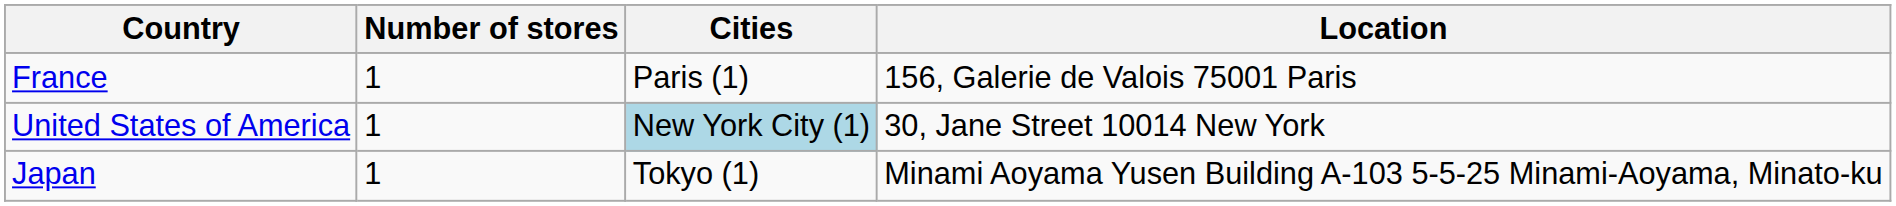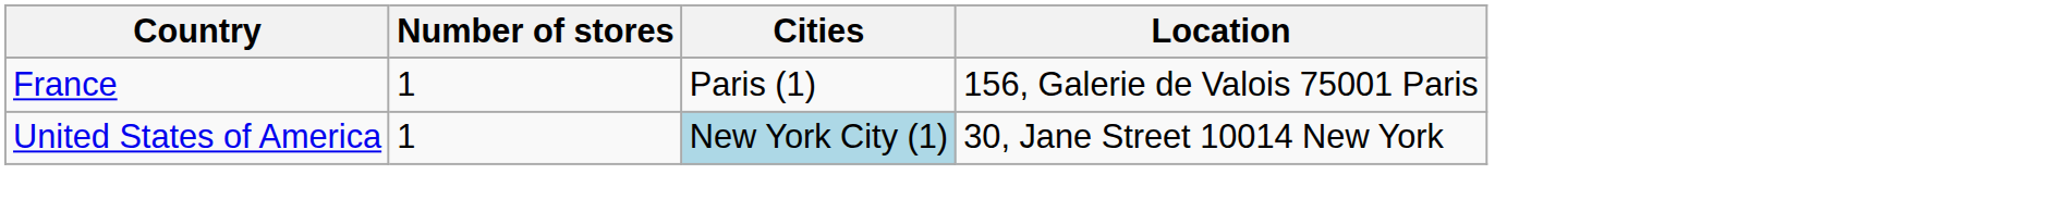 <table class="wikitable sortable">
 <tr>
 <th>Country</th>
 <th>Number of stores</th>
 <th>Cities</th>
 <th>Location</th>
 </tr>
 <tr>
 <td><a href='#'>France</a></td>
 <td>1</td>
 <td>Paris (1)</td>
 <td>156, Galerie de Valois 75001 Paris</td>
 </tr>
 <tr>
 <td><a href='#'>United States of America</a></td>
 <td>1</td>
 <td style="background: lightblue;">New York City (1)</td>
 <td>30, Jane Street 10014 New York</td>
 </tr>
-<tr>
-<td><a href='#'>Japan</a></td>
-<td>1</td>
-<td>Tokyo (1)</td>
-<td>Minami Aoyama Yusen Building A-103 5-5-25 Minami-Aoyama, Minato-ku</td>
-</tr>
 </table>
